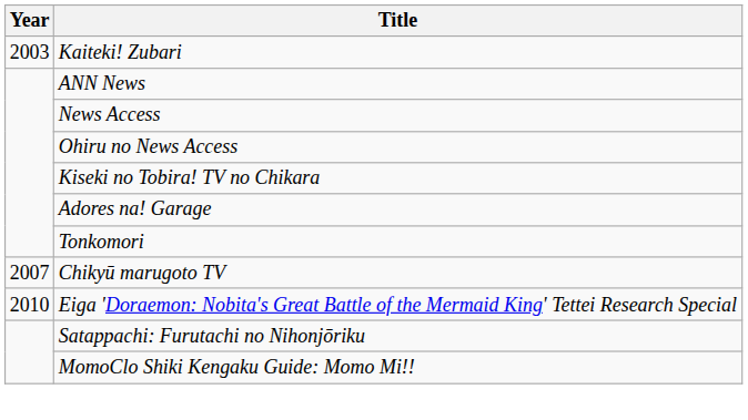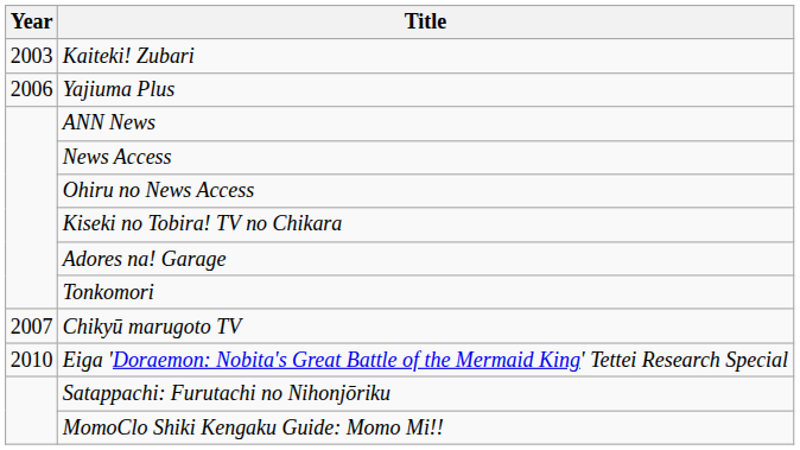 <table class="wikitable">
 <tr>
 <th>Year</th>
 <th>Title</th>
 </tr>
 <tr>
 <td>2003</td>
 <td><em>Kaiteki! Zubari</em></td>
+</tr>
+<tr>
+<td>2006</td>
+<td><em>Yajiuma Plus</em></td>
 </tr>
 <tr>
 <td rowspan="6"></td>
 <td><em>ANN News</em></td>
 </tr>
 <tr>
 <td><em>News Access</em></td>
 </tr>
 <tr>
 <td><em>Ohiru no News Access</em></td>
 </tr>
 <tr>
 <td><em>Kiseki no Tobira! TV no Chikara</em></td>
 </tr>
 <tr>
 <td><em>Adores na! Garage</em></td>
 </tr>
 <tr>
 <td><em>Tonkomori</em></td>
 </tr>
 <tr>
 <td>2007</td>
 <td><em>Chikyū marugoto TV</em></td>
 </tr>
 <tr>
 <td>2010</td>
 <td><em>Eiga '<a href='#'>Doraemon: Nobita's Great Battle of the Mermaid King</a>' Tettei Research Special</em></td>
 </tr>
 <tr>
 <td rowspan="2"></td>
 <td><em>Satappachi: Furutachi no Nihonjōriku</em></td>
 </tr>
 <tr>
 <td><em>MomoClo Shiki Kengaku Guide: Momo Mi!!</em></td>
 </tr>
 </table>
